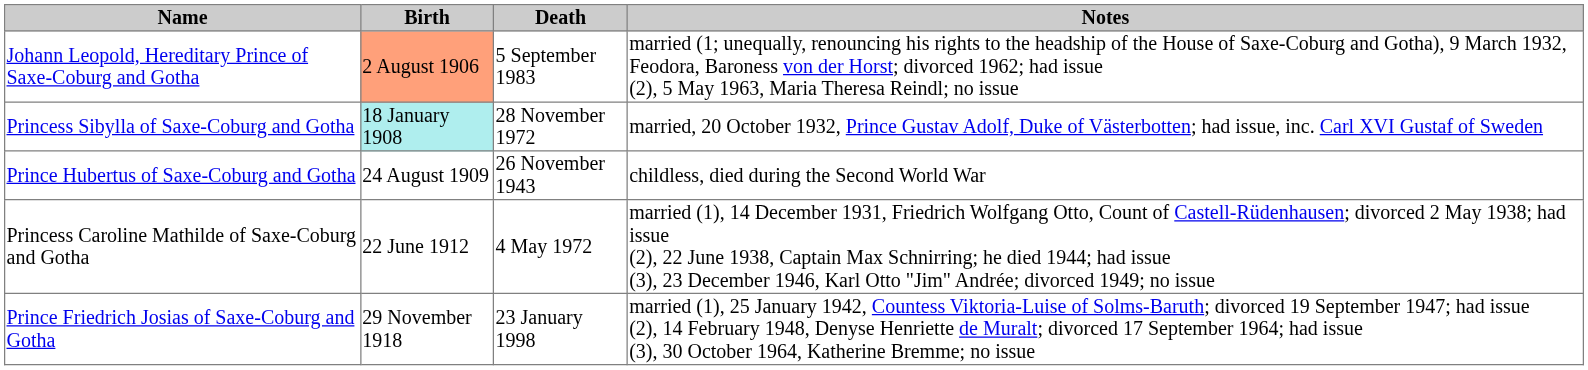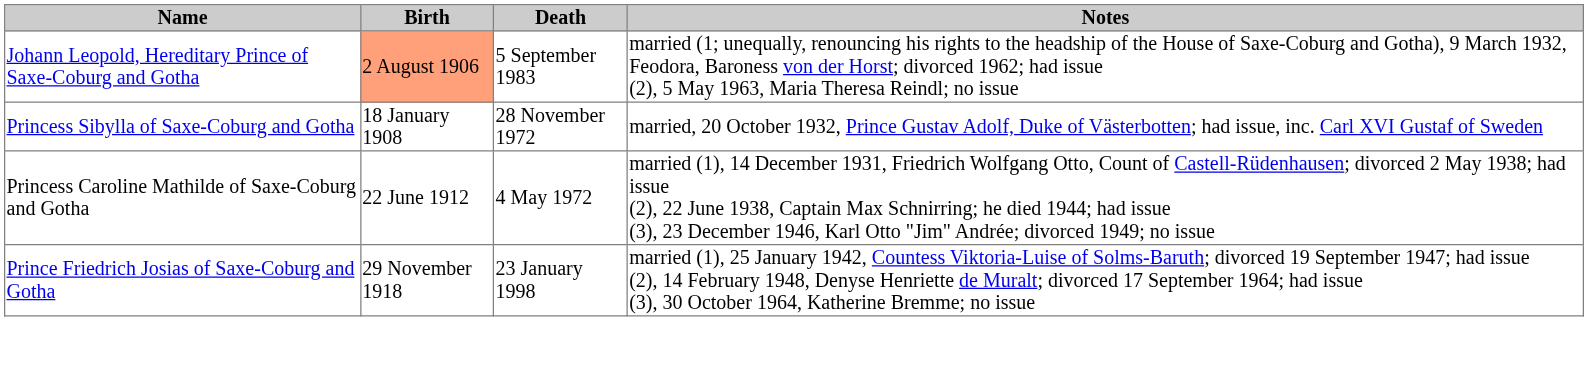 <table border="1" style="border-collapse: collapse;">
 <tr bgcolor="#cccccc">
 <th>Name</th>
 <th>Birth</th>
 <th>Death</th>
 <th>Notes</th>
 </tr>
 <tr>
 <td><a href='#'>Johann Leopold, Hereditary Prince of Saxe-Coburg and Gotha</a></td>
 <td style="background: lightsalmon;">2 August 1906</td>
 <td>5 September 1983</td>
 <td>married (1; unequally, renouncing his rights to the headship of the House of Saxe-Coburg and Gotha), 9 March 1932, Feodora, Baroness <a href='#'>von der Horst</a>; divorced 1962; had issue<br>(2), 5 May 1963, Maria Theresa Reindl; no issue</td>
 </tr>
 <tr>
 <td><a href='#'>Princess Sibylla of Saxe-Coburg and Gotha</a></td>
-<td style="background: paleturquoise;">18 January 1908</td>
+<td>18 January 1908</td>
 <td>28 November 1972</td>
 <td>married, 20 October 1932, <a href='#'>Prince Gustav Adolf, Duke of Västerbotten</a>; had issue, inc. <a href='#'>Carl XVI Gustaf of Sweden</a></td>
-</tr>
-<tr>
-<td><a href='#'>Prince Hubertus of Saxe-Coburg and Gotha</a></td>
-<td>24 August 1909</td>
-<td>26 November 1943</td>
-<td>childless, died during the Second World War</td>
 </tr>
 <tr>
 <td>Princess Caroline Mathilde of Saxe-Coburg and Gotha</td>
 <td>22 June 1912</td>
 <td>4 May 1972</td>
 <td>married (1), 14 December 1931, Friedrich Wolfgang Otto, Count of <a href='#'>Castell-Rüdenhausen</a>; divorced 2 May 1938; had issue<br>(2), 22 June 1938, Captain Max Schnirring; he died   1944; had issue<br>(3), 23 December 1946, Karl Otto "Jim" Andrée; divorced 1949; no issue</td>
 </tr>
 <tr>
 <td><a href='#'>Prince Friedrich Josias of Saxe-Coburg and Gotha</a></td>
 <td>29 November 1918</td>
 <td>23 January 1998</td>
 <td>married (1), 25 January 1942, <a href='#'>Countess Viktoria-Luise of Solms-Baruth</a>; divorced 19 September 1947; had issue<br>(2), 14 February 1948, Denyse Henriette <a href='#'>de Muralt</a>; divorced 17 September 1964; had issue <br>(3), 30 October 1964, Katherine Bremme; no issue</td>
 </tr>
 </table>
